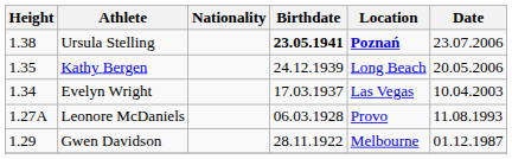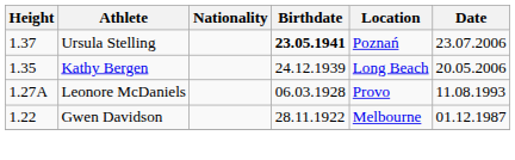 <table class="wikitable">
 <tr>
 <th>Height</th>
 <th>Athlete</th>
 <th>Nationality</th>
 <th>Birthdate</th>
 <th>Location</th>
 <th>Date</th>
 </tr>
 <tr>
-<td>1.38</td>
+<td>1.37</td>
 <td>Ursula Stelling</td>
 <td></td>
 <td><strong>23.05.1941</strong></td>
-<td><strong><a href='#'>Poznań</a></strong></td>
+<td><a href='#'>Poznań</a></td>
 <td>23.07.2006</td>
 </tr>
 <tr>
 <td>1.35</td>
 <td><a href='#'>Kathy Bergen</a></td>
 <td></td>
 <td>24.12.1939</td>
 <td><a href='#'>Long Beach</a></td>
 <td>20.05.2006</td>
 </tr>
 <tr>
-<td>1.34</td>
-<td>Evelyn Wright</td>
-<td></td>
-<td>17.03.1937</td>
-<td><a href='#'>Las Vegas</a></td>
-<td>10.04.2003</td>
-</tr>
-<tr>
 <td>1.27A</td>
 <td>Leonore McDaniels</td>
 <td></td>
 <td>06.03.1928</td>
 <td><a href='#'>Provo</a></td>
 <td>11.08.1993</td>
 </tr>
 <tr>
-<td>1.29</td>
+<td>1.22</td>
 <td>Gwen Davidson</td>
 <td></td>
 <td>28.11.1922</td>
 <td><a href='#'>Melbourne</a></td>
 <td>01.12.1987</td>
 </tr>
 <tr>
 </tr>
 </table>
